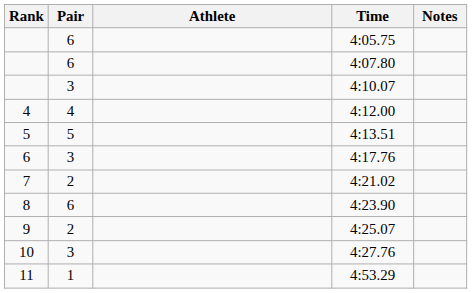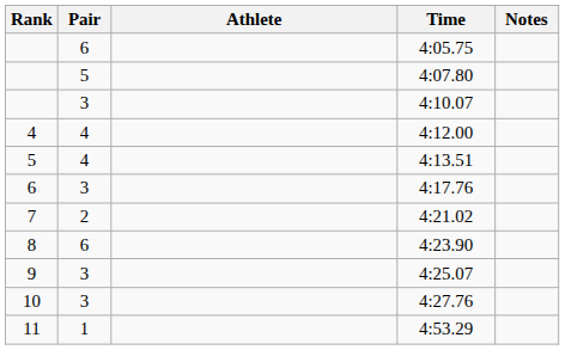 <table class=wikitable style="text-align:center">
 <tr>
 <th width=40>Rank</th>
 <th width=40>Pair</th>
 <th width=250>Athlete</th>
 <th width=80>Time</th>
 <th width=50>Notes</th>
 </tr>
 <tr>
 <td></td>
 <td>6</td>
 <td align=left></td>
 <td>4:05.75</td>
 <td></td>
 </tr>
 <tr>
 <td></td>
-<td>6</td>
+<td>5</td>
 <td align=left></td>
 <td>4:07.80</td>
 <td></td>
 </tr>
 <tr>
 <td></td>
 <td>3</td>
 <td align=left></td>
 <td>4:10.07</td>
 <td></td>
 </tr>
 <tr>
 <td>4</td>
 <td>4</td>
 <td align=left></td>
 <td>4:12.00</td>
 <td></td>
 </tr>
 <tr>
 <td>5</td>
-<td>5</td>
+<td>4</td>
 <td align=left></td>
 <td>4:13.51</td>
 <td></td>
 </tr>
 <tr>
 <td>6</td>
 <td>3</td>
 <td align=left></td>
 <td>4:17.76</td>
 <td></td>
 </tr>
 <tr>
 <td>7</td>
 <td>2</td>
 <td align=left></td>
 <td>4:21.02</td>
 <td></td>
 </tr>
 <tr>
 <td>8</td>
 <td>6</td>
 <td align=left></td>
 <td>4:23.90</td>
 <td></td>
 </tr>
 <tr>
 <td>9</td>
-<td>2</td>
+<td>3</td>
 <td align=left></td>
 <td>4:25.07</td>
 <td></td>
 </tr>
 <tr>
 <td>10</td>
 <td>3</td>
 <td align=left></td>
 <td>4:27.76</td>
 <td></td>
 </tr>
 <tr>
 <td>11</td>
 <td>1</td>
 <td align=left></td>
 <td>4:53.29</td>
 <td></td>
 </tr>
 </table>
